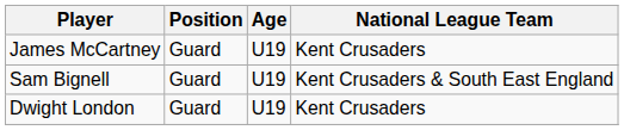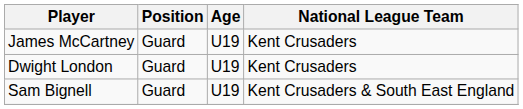 <table class="wikitable">
 <tr>
 <th>Player</th>
 <th>Position</th>
 <th>Age</th>
 <th>National League Team</th>
 </tr>
 <tr>
 <td>James McCartney</td>
 <td>Guard</td>
 <td>U19</td>
 <td>Kent Crusaders</td>
 </tr>
 <tr>
+<td>Dwight London</td>
+<td>Guard</td>
+<td>U19</td>
+<td>Kent Crusaders</td>
+</tr>
+<tr>
 <td>Sam Bignell</td>
 <td>Guard</td>
 <td>U19</td>
 <td>Kent Crusaders & South East England</td>
 </tr>
 <tr>
-<td>Dwight London</td>
-<td>Guard</td>
-<td>U19</td>
-<td>Kent Crusaders</td>
-</tr>
-<tr>
 </tr>
 </table>
